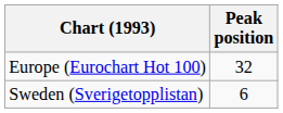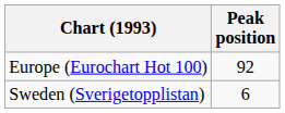 <table class="wikitable">
 <tr>
 <th>Chart (1993)</th>
 <th>Peak<br>position</th>
 </tr>
 <tr>
 <td>Europe (<a href='#'>Eurochart Hot 100</a>)</td>
-<td align="center">32</td>
+<td align="center">92</td>
 </tr>
 <tr>
 <td>Sweden (<a href='#'>Sverigetopplistan</a>)</td>
 <td align="center">6</td>
 </tr>
 </table>
